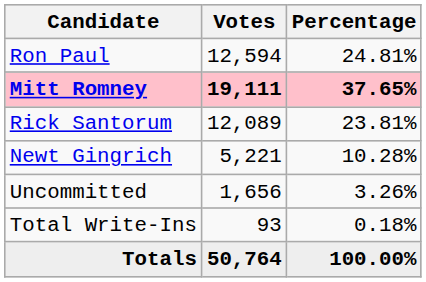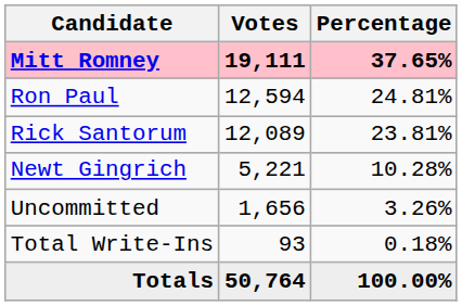 <table class="wikitable" style="text-align:right;">
 <tr>
 <th>Candidate</th>
 <th>Votes</th>
 <th>Percentage</th>
 </tr>
+<tr>
+<td bgcolor="pink" align="left"><strong><a href='#'>Mitt Romney</a></strong></td>
+<td bgcolor="pink"><strong>19,111</strong></td>
+<td bgcolor="pink"><strong>37.65%</strong></td>
+</tr>
 <tr align="right">
 <td align="left"><a href='#'>Ron Paul</a></td>
 <td>12,594</td>
 <td>24.81%</td>
-</tr>
-<tr>
-<td bgcolor="pink" align="left"><strong><a href='#'>Mitt Romney</a></strong></td>
-<td bgcolor="pink"><strong>19,111</strong></td>
-<td bgcolor="pink"><strong>37.65%</strong></td>
 </tr>
 <tr>
 <td align="left"><a href='#'>Rick Santorum</a></td>
 <td>12,089</td>
 <td>23.81%</td>
 </tr>
 <tr>
 <td align="left"><a href='#'>Newt Gingrich</a></td>
 <td>5,221</td>
 <td>10.28%</td>
 </tr>
 <tr>
 <td align="left">Uncommitted</td>
 <td>1,656</td>
 <td>3.26%</td>
 </tr>
 <tr>
 <td align="left">Total Write-Ins</td>
 <td>93</td>
 <td>0.18%</td>
 </tr>
 <tr bgcolor="#EEEEEE">
 <td><strong>Totals</strong></td>
 <td><strong>50,764</strong></td>
 <td><strong>100.00%</strong></td>
 </tr>
 </table>
